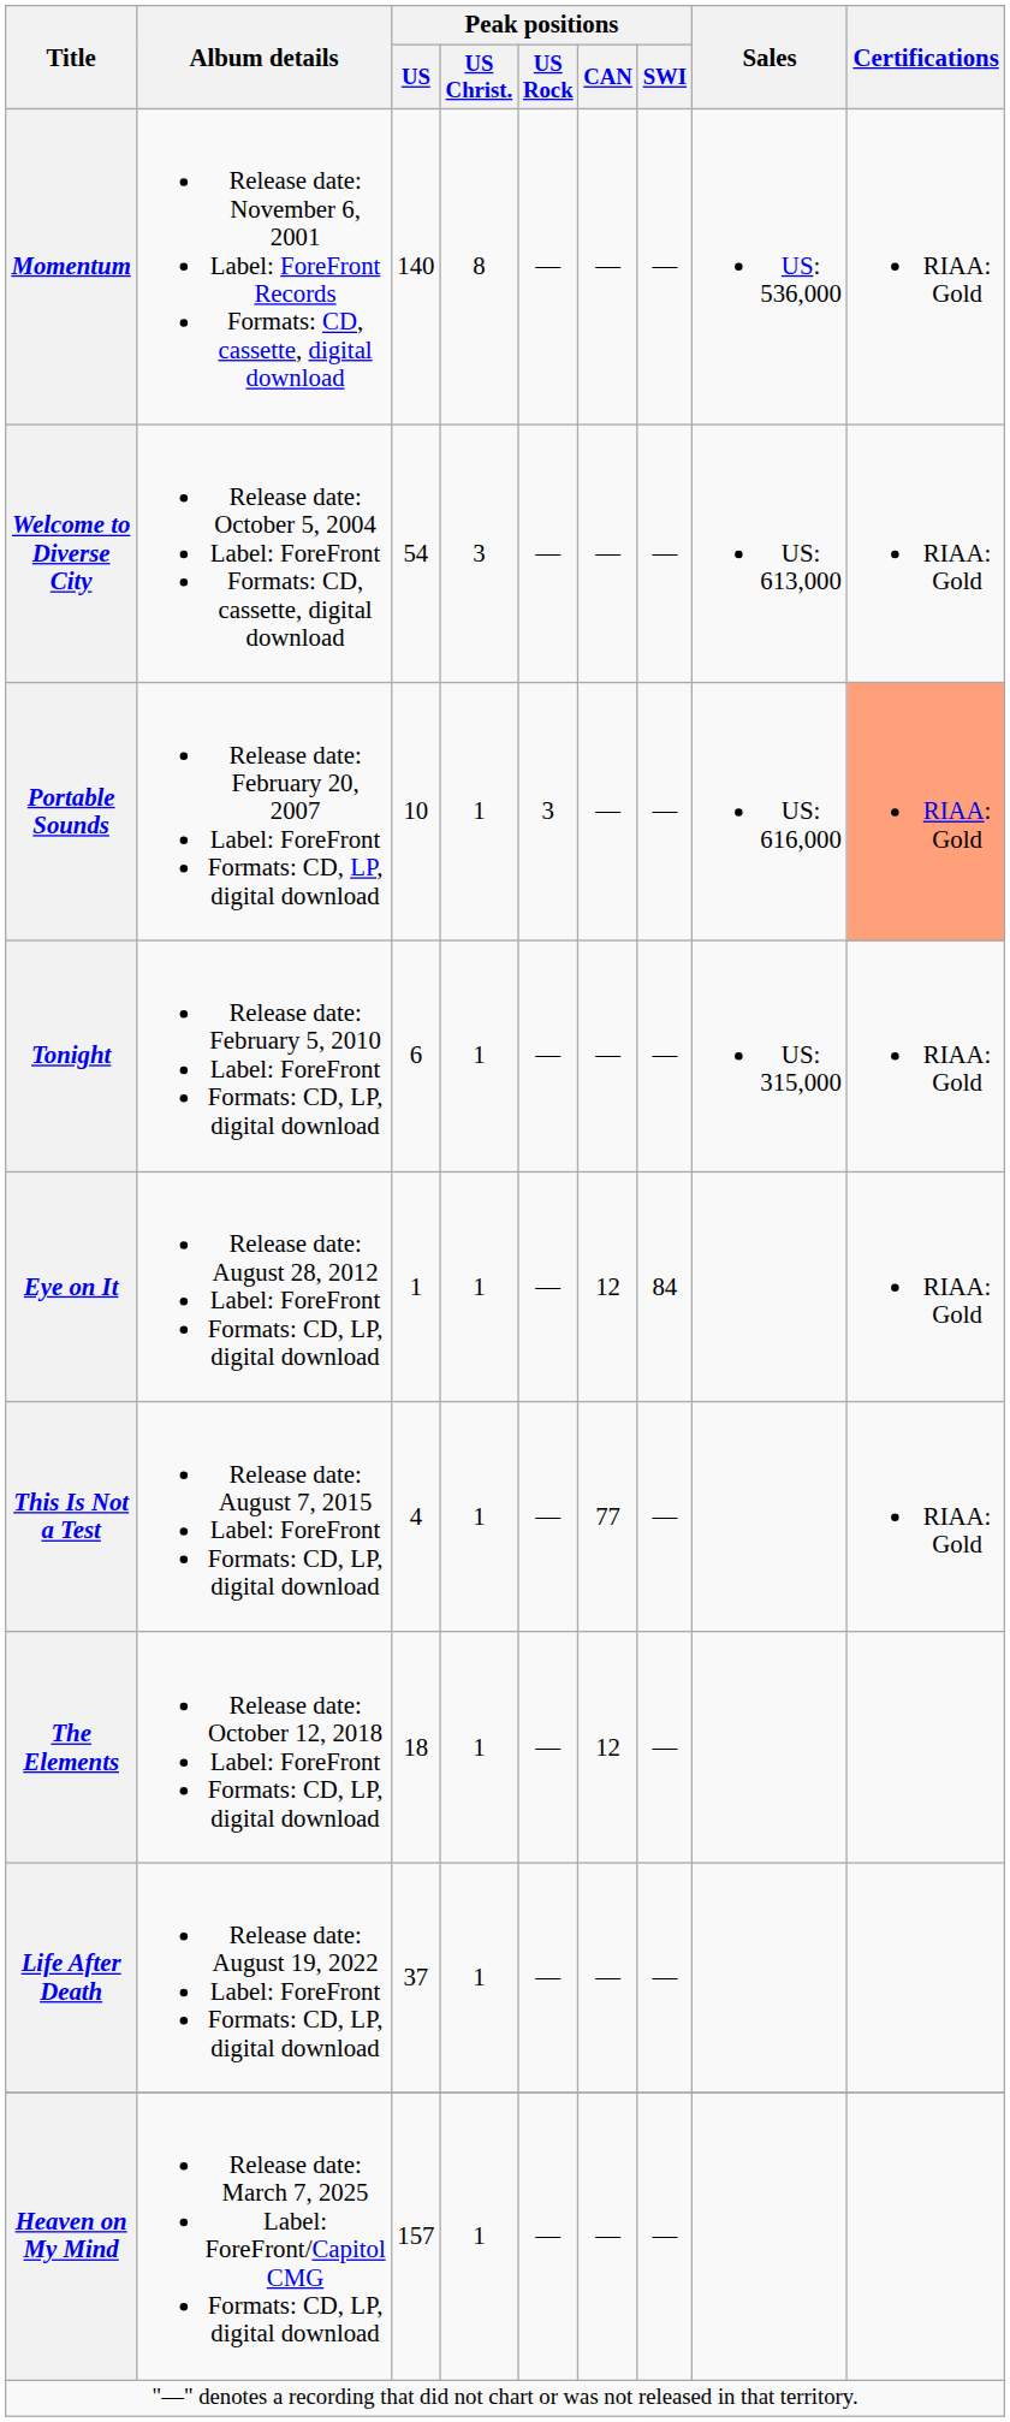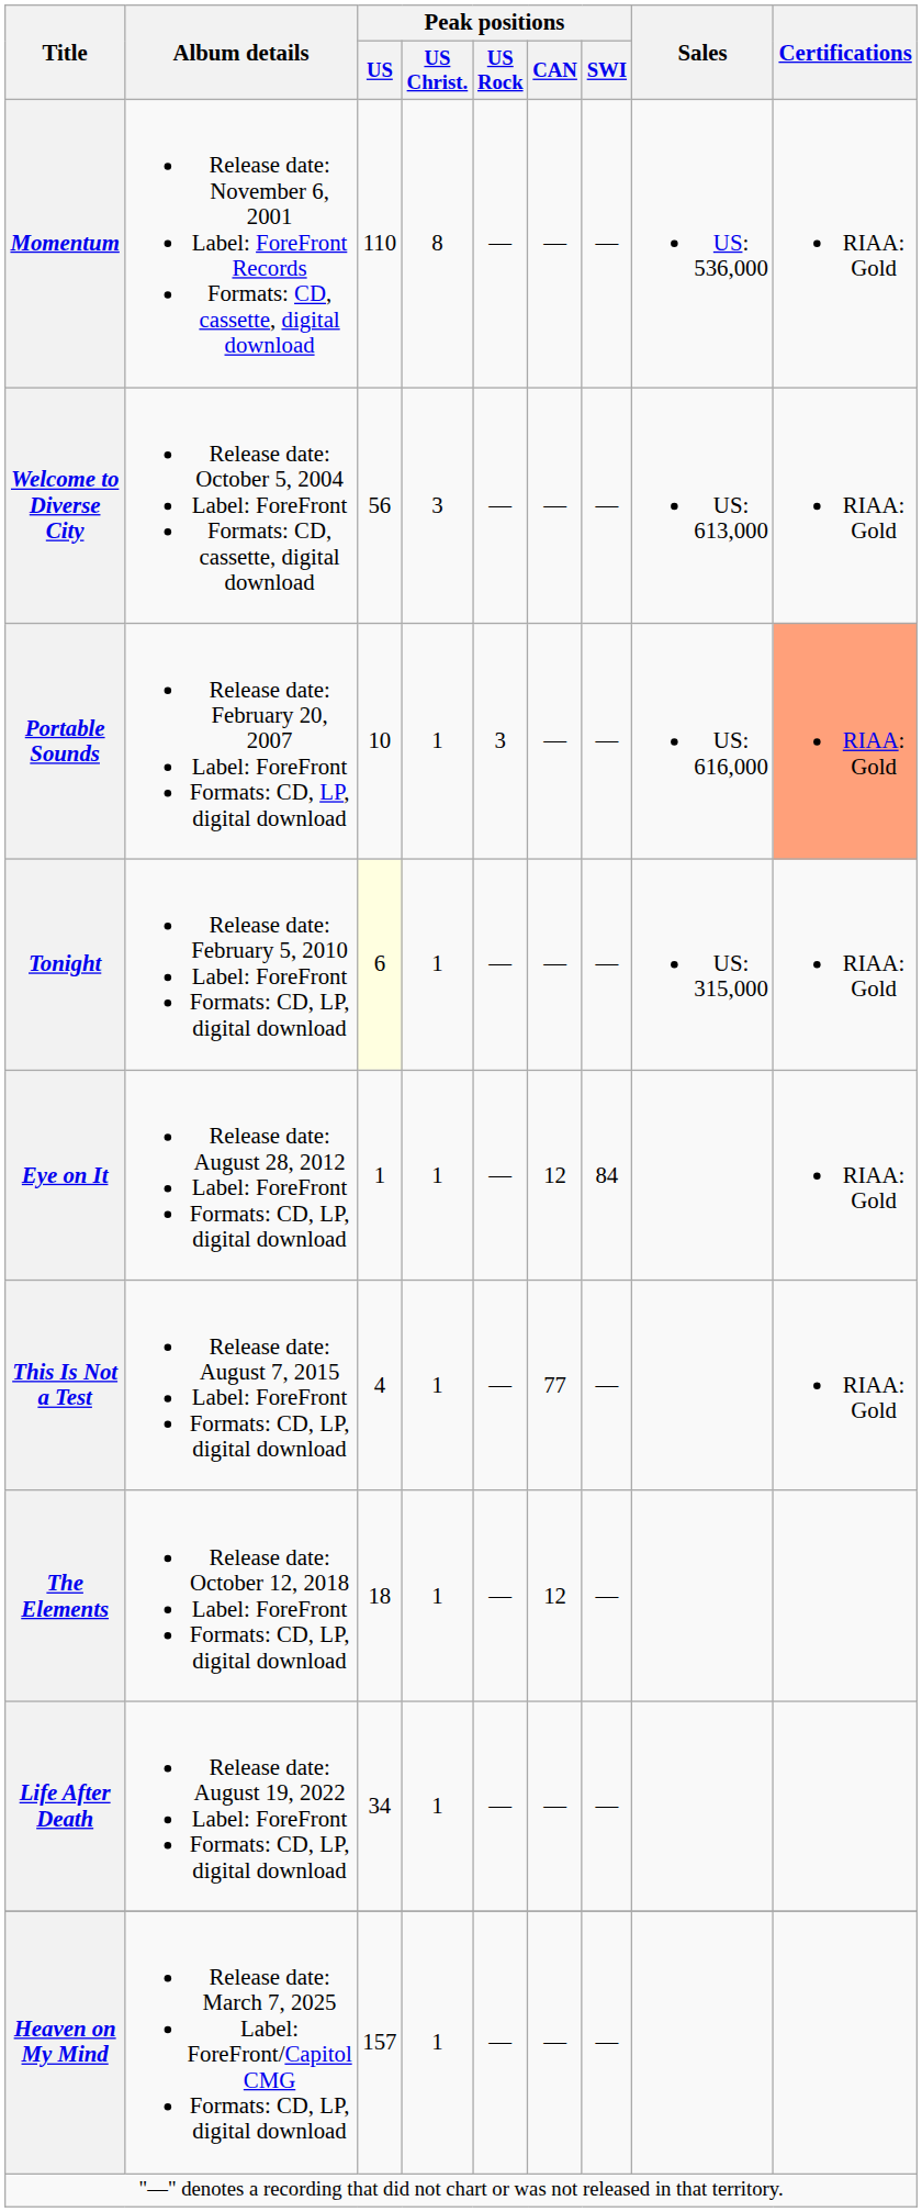 <table class="wikitable plainrowheaders" style="text-align:center;">
 <tr>
 <th scope="col" rowspan="2" style="width:11em;">Title</th>
 <th scope="col" rowspan="2" style="width:19em;">Album details</th>
 <th scope="col" colspan="5">Peak positions</th>
 <th scope="col" rowspan="2" style="width:10em;">Sales</th>
 <th scope="col" rowspan="2" style="width:10em;"><a href='#'>Certifications</a></th>
 </tr>
 <tr>
 <th scope="col" style="width:2.5em;font-size:90%;"><a href='#'>US</a><br></th>
 <th scope="col" style="width:2.5em;font-size:90%;"><a href='#'>US Christ.</a><br></th>
 <th scope="col" style="width:2.5em;font-size:90%;"><a href='#'>US Rock</a><br></th>
 <th scope="col" style="width:2.5em;font-size:90%;"><a href='#'>CAN</a><br></th>
 <th scope="col" style="width:2.5em;font-size:90%;"><a href='#'>SWI</a><br></th>
 </tr>
 <tr>
 <th scope="row"><em><a href='#'>Momentum</a></em></th>
 <td><br><ul><li>Release date: November 6, 2001</li><li>Label: <a href='#'>ForeFront Records</a></li><li>Formats: <a href='#'>CD</a>, <a href='#'>cassette</a>, <a href='#'>digital download</a></li></ul></td>
-<td>140</td>
+<td>110</td>
 <td>8</td>
 <td>—</td>
 <td>—</td>
 <td>—</td>
 <td><br><ul><li><a href='#'>US</a>: 536,000</li></ul></td>
 <td><br><ul><li>RIAA: Gold</li></ul></td>
 </tr>
 <tr>
 <th scope="row"><em><a href='#'>Welcome to Diverse City</a></em></th>
 <td><br><ul><li>Release date: October 5, 2004</li><li>Label: ForeFront</li><li>Formats: CD, cassette, digital download</li></ul></td>
-<td>54</td>
+<td>56</td>
 <td>3</td>
 <td>—</td>
 <td>—</td>
 <td>—</td>
 <td><br><ul><li>US: 613,000</li></ul></td>
 <td><br><ul><li>RIAA: Gold</li></ul></td>
 </tr>
 <tr>
 <th scope="row"><em><a href='#'>Portable Sounds</a></em></th>
 <td><br><ul><li>Release date: February 20, 2007</li><li>Label: ForeFront</li><li>Formats: CD, <a href='#'>LP</a>, digital download</li></ul></td>
 <td>10</td>
 <td>1</td>
 <td>3</td>
 <td>—</td>
 <td>—</td>
 <td><br><ul><li>US: 616,000</li></ul></td>
 <td style="background: lightsalmon;"><br><ul><li><a href='#'>RIAA</a>: Gold</li></ul></td>
 </tr>
 <tr>
 <th scope="row"><em><a href='#'>Tonight</a></em></th>
 <td><br><ul><li>Release date: February 5, 2010</li><li>Label: ForeFront</li><li>Formats: CD, LP, digital download</li></ul></td>
-<td>6</td>
+<td style="background: lightyellow;">6</td>
 <td>1</td>
 <td>—</td>
 <td>—</td>
 <td>—</td>
 <td><br><ul><li>US: 315,000</li></ul></td>
 <td><br><ul><li>RIAA: Gold</li></ul></td>
 </tr>
 <tr>
 <th scope="row"><em><a href='#'>Eye on It</a></em></th>
 <td><br><ul><li>Release date: August 28, 2012</li><li>Label: ForeFront</li><li>Formats: CD, LP, digital download</li></ul></td>
 <td>1</td>
 <td>1</td>
 <td>—</td>
 <td>12</td>
 <td>84</td>
 <td></td>
 <td><br><ul><li>RIAA: Gold</li></ul></td>
 </tr>
 <tr>
 <th scope="row"><em><a href='#'>This Is Not a Test</a></em></th>
 <td><br><ul><li>Release date: August 7, 2015</li><li>Label: ForeFront</li><li>Formats: CD, LP, digital download</li></ul></td>
 <td>4</td>
 <td>1</td>
 <td>—</td>
 <td>77</td>
 <td>—</td>
 <td></td>
 <td><br><ul><li>RIAA: Gold</li></ul></td>
 </tr>
 <tr>
 <th scope="row"><em><a href='#'>The Elements</a></em></th>
 <td><br><ul><li>Release date: October 12, 2018</li><li>Label: ForeFront</li><li>Formats: CD, LP, digital download</li></ul></td>
 <td>18</td>
 <td>1</td>
 <td>—</td>
 <td>12</td>
 <td>—</td>
 <td></td>
 <td></td>
 </tr>
 <tr>
 <th scope="row"><em><a href='#'>Life After Death</a></em></th>
 <td><br><ul><li>Release date: August 19, 2022</li><li>Label: ForeFront</li><li>Formats: CD, LP, digital download</li></ul></td>
-<td>37</td>
+<td>34</td>
 <td>1</td>
 <td>—</td>
 <td>—</td>
 <td>—</td>
 <td></td>
 <td></td>
 </tr>
 <tr>
 </tr>
 <tr>
 <th scope="row"><em><a href='#'>Heaven on My Mind</a></em></th>
 <td><br><ul><li>Release date: March 7, 2025</li><li>Label: ForeFront/<a href='#'>Capitol CMG</a></li><li>Formats: CD, LP, digital download</li></ul></td>
 <td>157</td>
 <td>1</td>
 <td>—</td>
 <td>—</td>
 <td>—</td>
 <td></td>
 <td></td>
 </tr>
 <tr>
 <td colspan="9" style="font-size:90%">"—" denotes a recording that did not chart or was not released in that territory.</td>
 </tr>
 </table>
